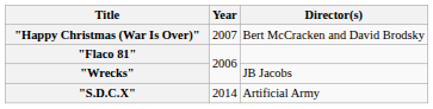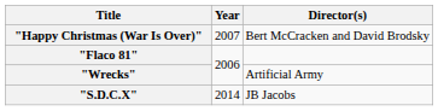 <table class="wikitable plainrowheaders">
 <tr>
 <th scope="col" style="width:16em;">Title</th>
 <th scope="col">Year</th>
 <th scope="col">Director(s)</th>
 </tr>
 <tr>
 <th scope="row">"Happy Christmas (War Is Over)" </th>
 <td>2007</td>
 <td>Bert McCracken and David Brodsky</td>
 </tr>
 <tr>
 <th scope="row">"Flaco 81"</th>
 <td rowspan="2">2006</td>
 <td></td>
 </tr>
 <tr>
 <th scope="row">"Wrecks"</th>
-<td>JB Jacobs</td>
+<td>Artificial Army</td>
 </tr>
 <tr>
 <th scope="row">"S.D.C.X"</th>
 <td>2014</td>
-<td>Artificial Army</td>
+<td>JB Jacobs</td>
 </tr>
 </table>
